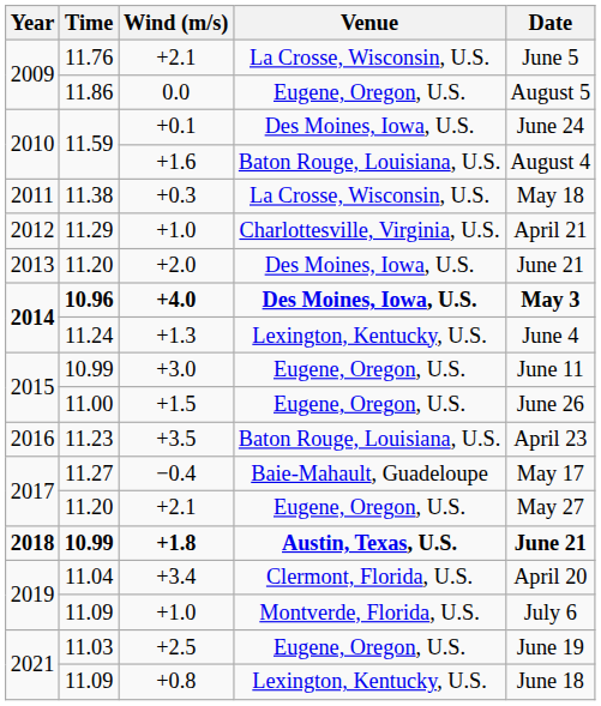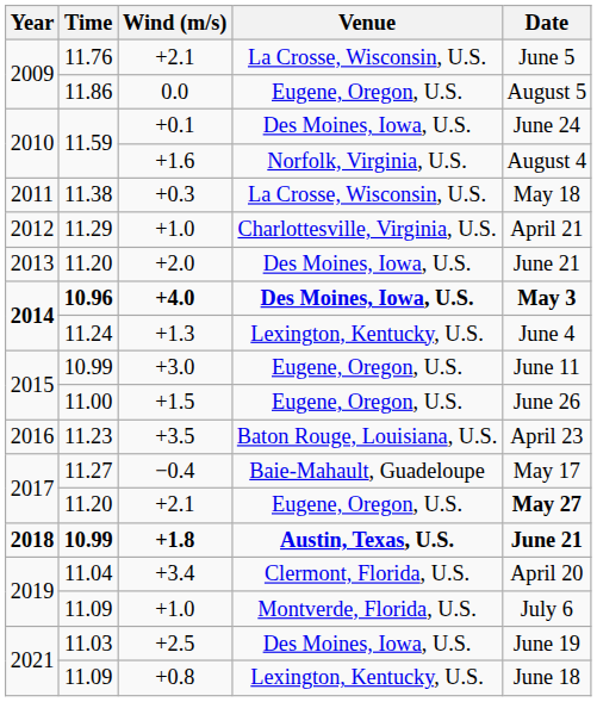 <table class=wikitable style=text-align:center>
 <tr>
 <th>Year</th>
 <th>Time</th>
 <th>Wind (m/s)</th>
 <th>Venue</th>
 <th>Date</th>
 </tr>
 <tr>
 <td rowspan=2>2009</td>
 <td>11.76 </td>
 <td>+2.1</td>
 <td><a href='#'>La Crosse, Wisconsin</a>, U.S.</td>
 <td>June 5</td>
 </tr>
 <tr>
 <td>11.86</td>
 <td>0.0</td>
 <td><a href='#'>Eugene, Oregon</a>, U.S.</td>
 <td>August 5</td>
 </tr>
 <tr>
 <td rowspan=2>2010</td>
 <td rowspan=2>11.59</td>
 <td>+0.1</td>
 <td><a href='#'>Des Moines, Iowa</a>, U.S.</td>
 <td>June 24</td>
 </tr>
 <tr>
 <td>+1.6</td>
-<td><a href='#'>Baton Rouge, Louisiana</a>, U.S.</td>
+<td><a href='#'>Norfolk, Virginia</a>, U.S.</td>
 <td>August 4</td>
 </tr>
 <tr>
 <td>2011</td>
 <td>11.38</td>
 <td>+0.3</td>
 <td><a href='#'>La Crosse, Wisconsin</a>, U.S.</td>
 <td>May 18</td>
 </tr>
 <tr>
 <td>2012</td>
 <td>11.29</td>
 <td>+1.0</td>
 <td><a href='#'>Charlottesville, Virginia</a>, U.S.</td>
 <td>April 21</td>
 </tr>
 <tr>
 <td>2013</td>
 <td>11.20</td>
 <td>+2.0</td>
 <td><a href='#'>Des Moines, Iowa</a>, U.S.</td>
 <td>June 21</td>
 </tr>
 <tr>
 <td rowspan=2><strong>2014</strong></td>
 <td><strong>10.96 </strong></td>
 <td><strong>+4.0</strong></td>
 <td><strong><a href='#'>Des Moines, Iowa</a>, U.S.</strong></td>
 <td><strong>May 3</strong></td>
 </tr>
 <tr>
 <td>11.24</td>
 <td>+1.3</td>
 <td><a href='#'>Lexington, Kentucky</a>, U.S.</td>
 <td>June 4</td>
 </tr>
 <tr>
 <td rowspan=2>2015</td>
 <td>10.99 </td>
 <td>+3.0</td>
 <td><a href='#'>Eugene, Oregon</a>, U.S.</td>
 <td>June 11</td>
 </tr>
 <tr>
 <td>11.00</td>
 <td>+1.5</td>
 <td><a href='#'>Eugene, Oregon</a>, U.S.</td>
 <td>June 26</td>
 </tr>
 <tr>
 <td>2016</td>
 <td>11.23 </td>
 <td>+3.5</td>
 <td><a href='#'>Baton Rouge, Louisiana</a>, U.S.</td>
 <td>April 23</td>
 </tr>
 <tr>
 <td rowspan=2>2017</td>
 <td>11.27</td>
 <td>−0.4</td>
 <td><a href='#'>Baie-Mahault</a>, Guadeloupe</td>
 <td>May 17</td>
 </tr>
 <tr>
 <td>11.20 </td>
 <td>+2.1</td>
 <td><a href='#'>Eugene, Oregon</a>, U.S.</td>
-<td>May 27</td>
+<td><strong>May 27</strong></td>
 </tr>
 <tr>
 <td><strong>2018</strong></td>
 <td><strong>10.99</strong></td>
 <td><strong>+1.8</strong></td>
 <td><strong><a href='#'>Austin, Texas</a>, U.S.</strong></td>
 <td><strong>June 21</strong></td>
 </tr>
 <tr>
 <td rowspan=2>2019</td>
 <td>11.04 </td>
 <td>+3.4</td>
 <td><a href='#'>Clermont, Florida</a>, U.S.</td>
 <td>April 20</td>
 </tr>
 <tr>
 <td>11.09</td>
 <td>+1.0</td>
 <td><a href='#'>Montverde, Florida</a>, U.S.</td>
 <td>July 6</td>
 </tr>
 <tr>
 <td rowspan=2>2021</td>
 <td>11.03 </td>
 <td>+2.5</td>
-<td><a href='#'>Eugene, Oregon</a>, U.S.</td>
+<td><a href='#'>Des Moines, Iowa</a>, U.S.</td>
 <td>June 19</td>
 </tr>
 <tr>
 <td>11.09</td>
 <td>+0.8</td>
 <td><a href='#'>Lexington, Kentucky</a>, U.S.</td>
 <td>June 18</td>
 </tr>
 </table>
